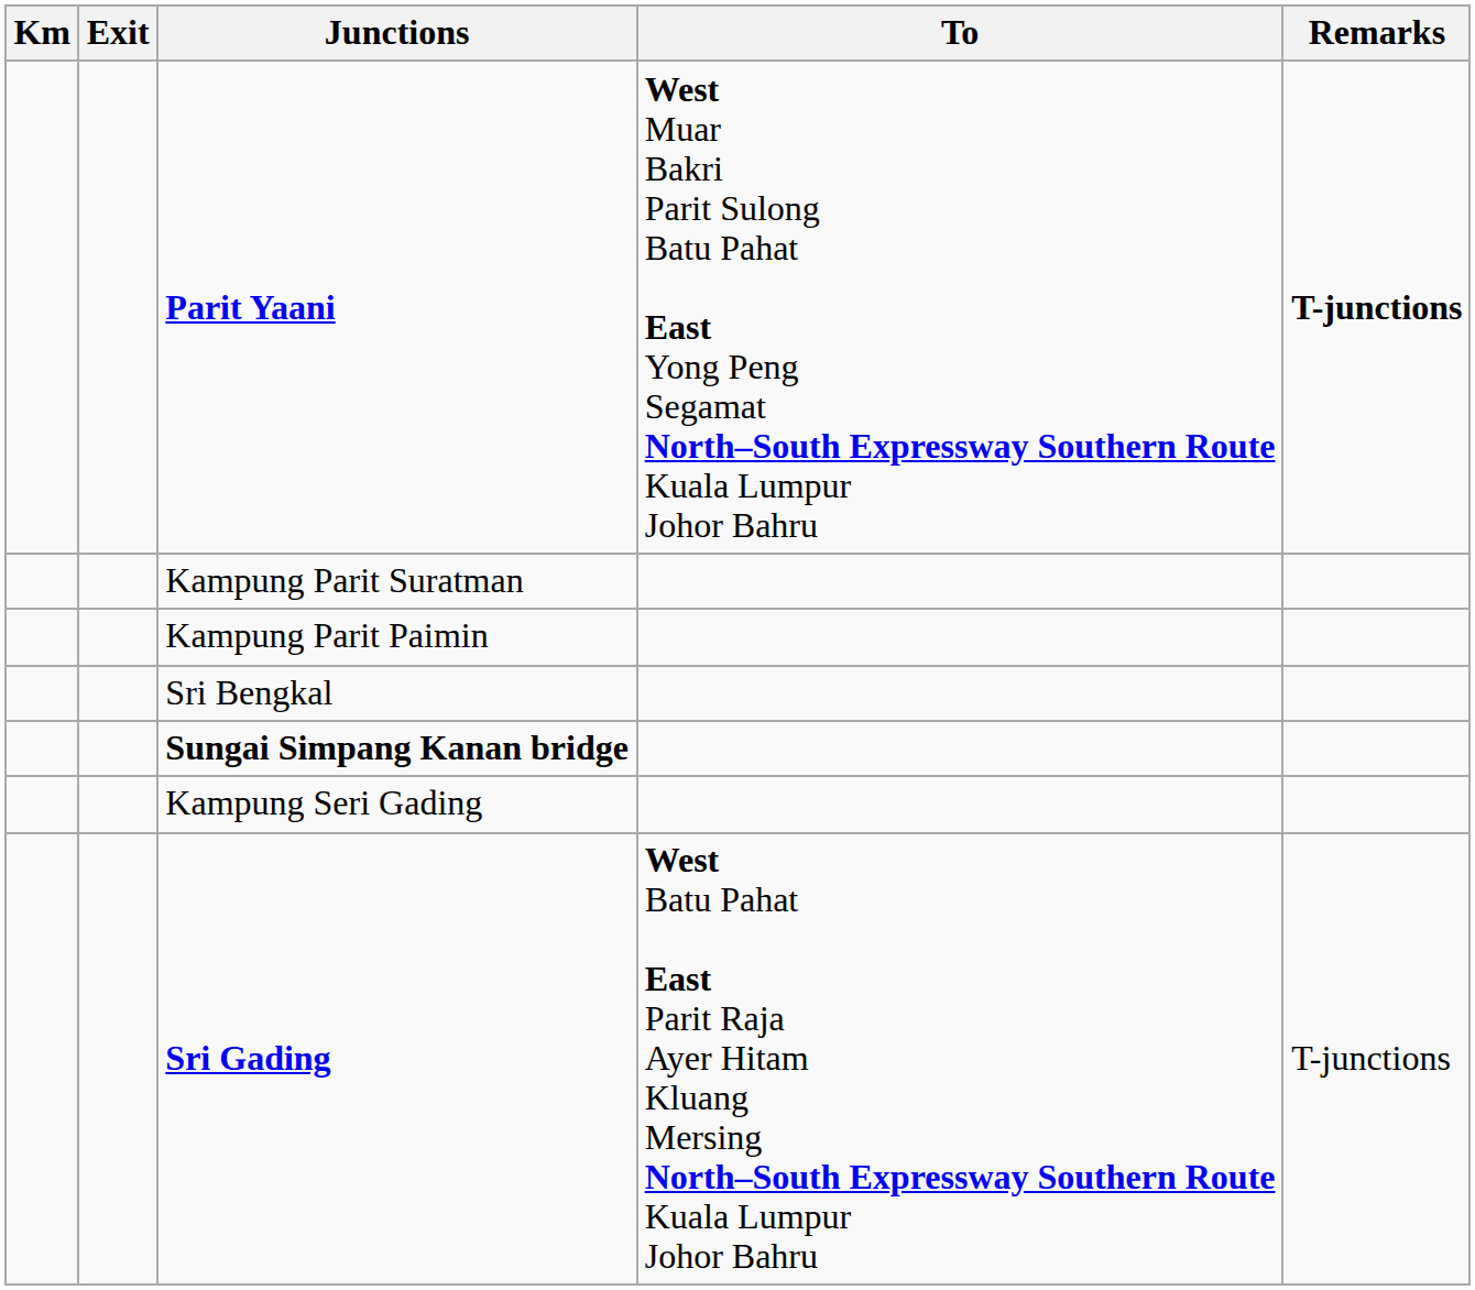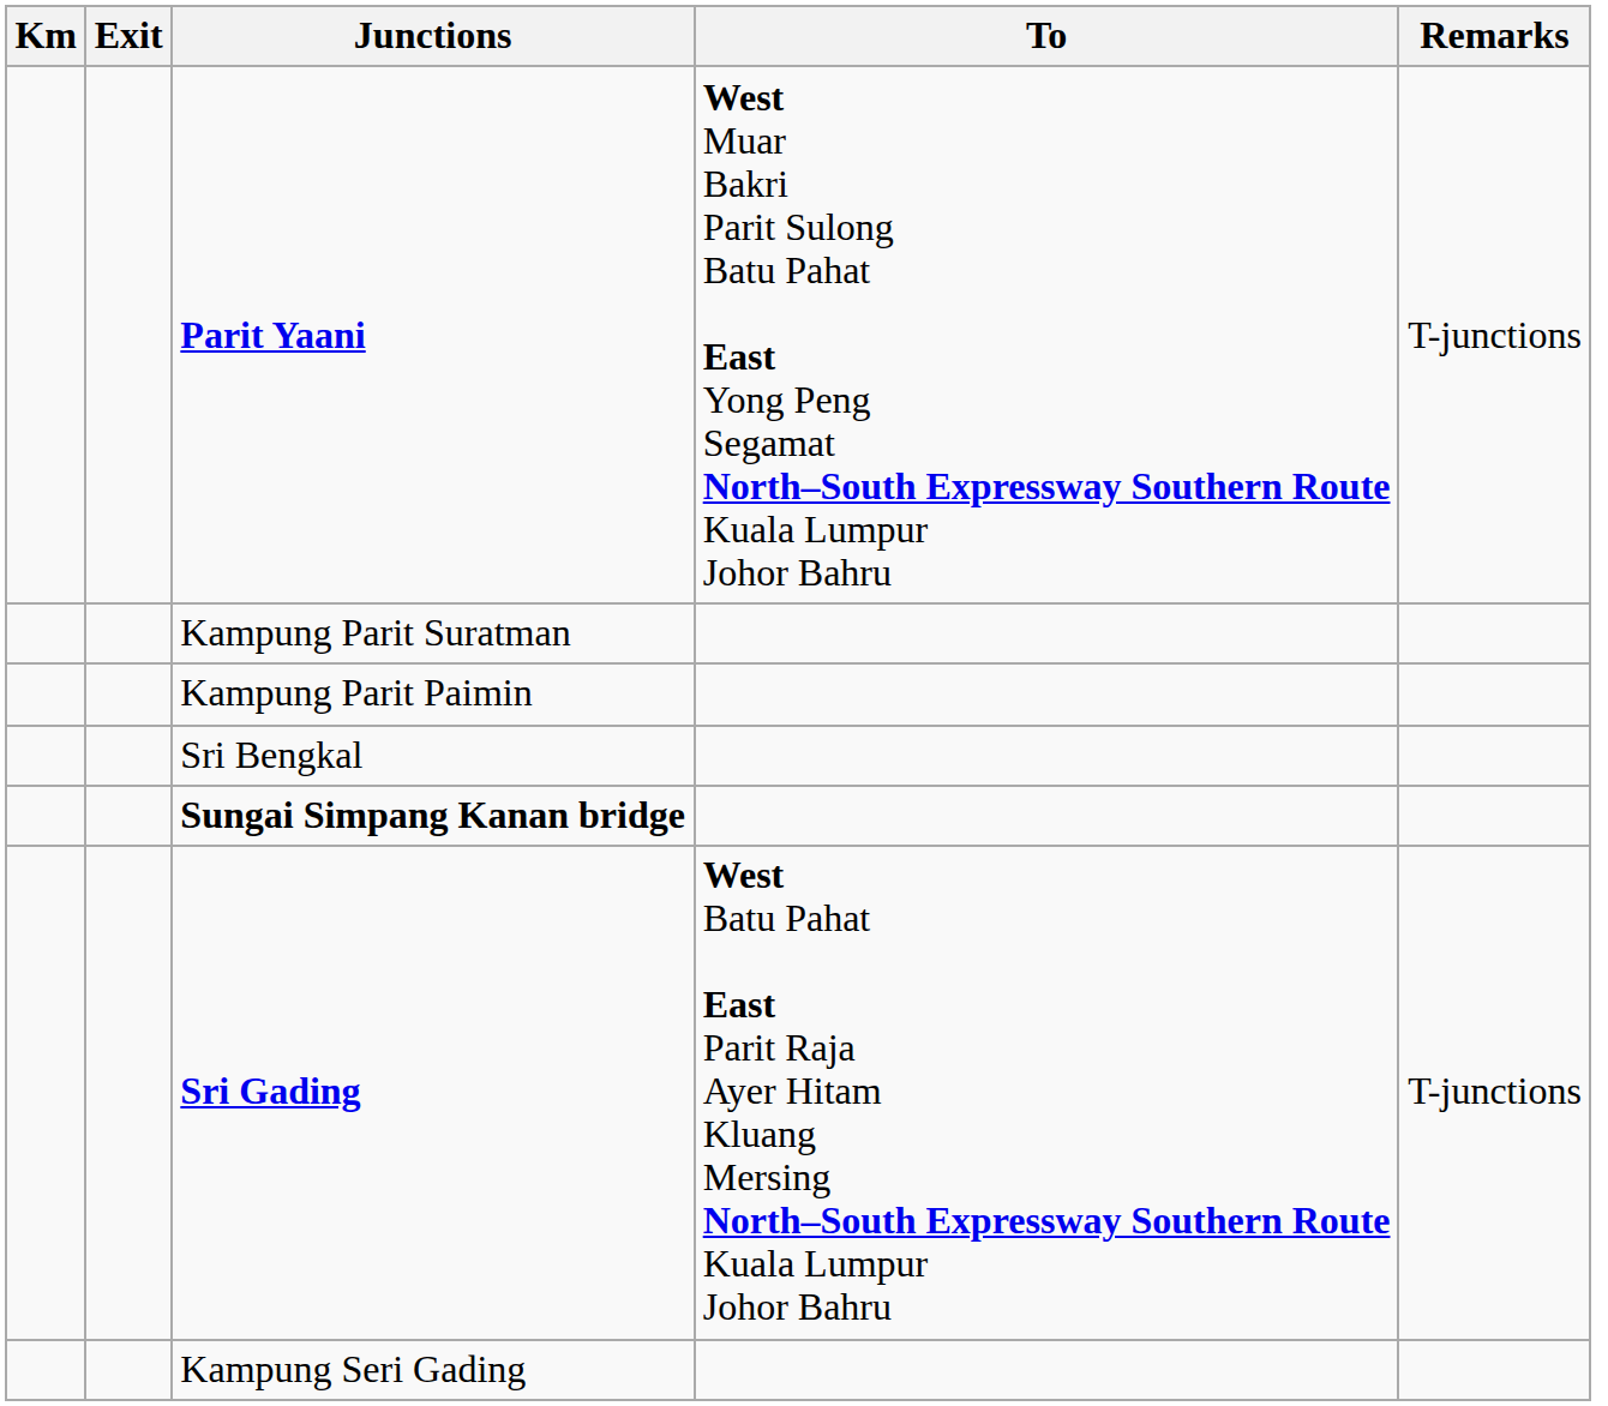 <table class="wikitable">
 <tr>
 <th>Km</th>
 <th>Exit</th>
 <th>Junctions</th>
 <th>To</th>
 <th>Remarks</th>
 </tr>
 <tr>
 <td></td>
 <td></td>
 <td><strong><a href='#'>Parit Yaani</a></strong></td>
 <td><strong>West</strong><br> Muar<br> Bakri<br> Parit Sulong<br> Batu Pahat<br><br><strong>East</strong><br> Yong Peng<br> Segamat<br>  <strong><a href='#'>North–South Expressway Southern Route</a></strong><br>Kuala Lumpur<br>Johor Bahru</td>
-<td><strong>T-junctions</strong></td>
+<td>T-junctions</td>
 </tr>
 <tr>
 <td></td>
 <td></td>
 <td>Kampung Parit Suratman</td>
 <td></td>
 <td></td>
 </tr>
 <tr>
 <td></td>
 <td></td>
 <td>Kampung Parit Paimin</td>
 <td></td>
 <td></td>
 </tr>
 <tr>
 <td></td>
 <td></td>
 <td>Sri Bengkal</td>
 <td></td>
 <td></td>
 </tr>
 <tr>
 <td></td>
 <td></td>
 <td><strong>Sungai Simpang Kanan bridge</strong></td>
 <td></td>
 <td></td>
 </tr>
 <tr>
 <td></td>
 <td></td>
+<td><strong><a href='#'>Sri Gading</a></strong></td>
+<td><strong>West</strong><br> Batu Pahat<br><br><strong>East</strong><br> Parit Raja<br> Ayer Hitam<br> Kluang<br> Mersing<br>  <strong><a href='#'>North–South Expressway Southern Route</a></strong><br>Kuala Lumpur<br>Johor Bahru</td>
+<td>T-junctions</td>
+</tr>
+<tr>
+<td></td>
+<td></td>
 <td>Kampung Seri Gading</td>
 <td></td>
 <td></td>
 </tr>
-<tr>
-<td></td>
-<td></td>
-<td><strong><a href='#'>Sri Gading</a></strong></td>
-<td><strong>West</strong><br> Batu Pahat<br><br><strong>East</strong><br> Parit Raja<br> Ayer Hitam<br> Kluang<br> Mersing<br>  <strong><a href='#'>North–South Expressway Southern Route</a></strong><br>Kuala Lumpur<br>Johor Bahru</td>
-<td>T-junctions</td>
-</tr>
 </table>
